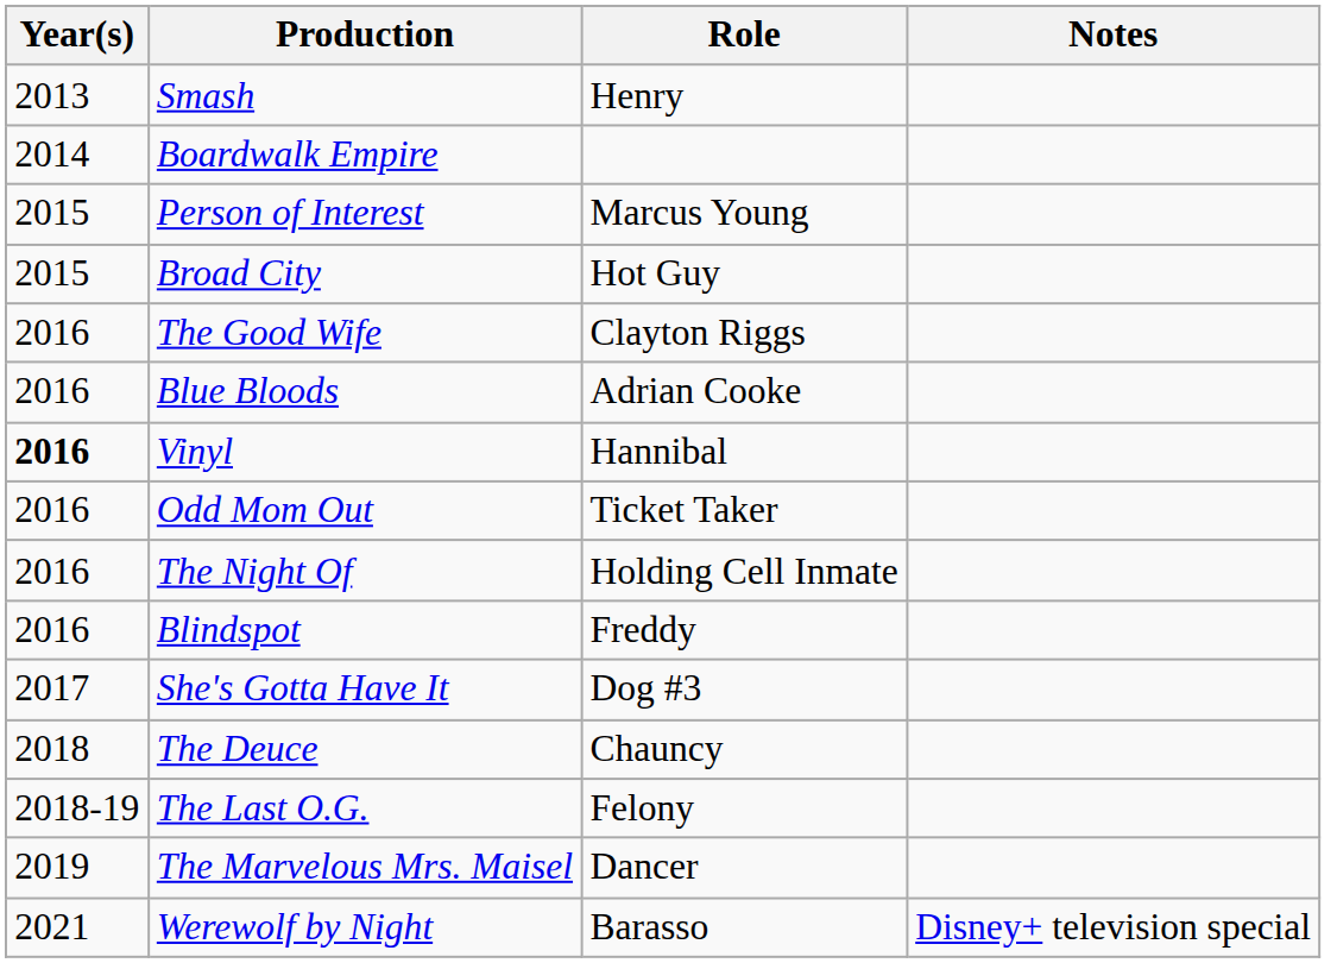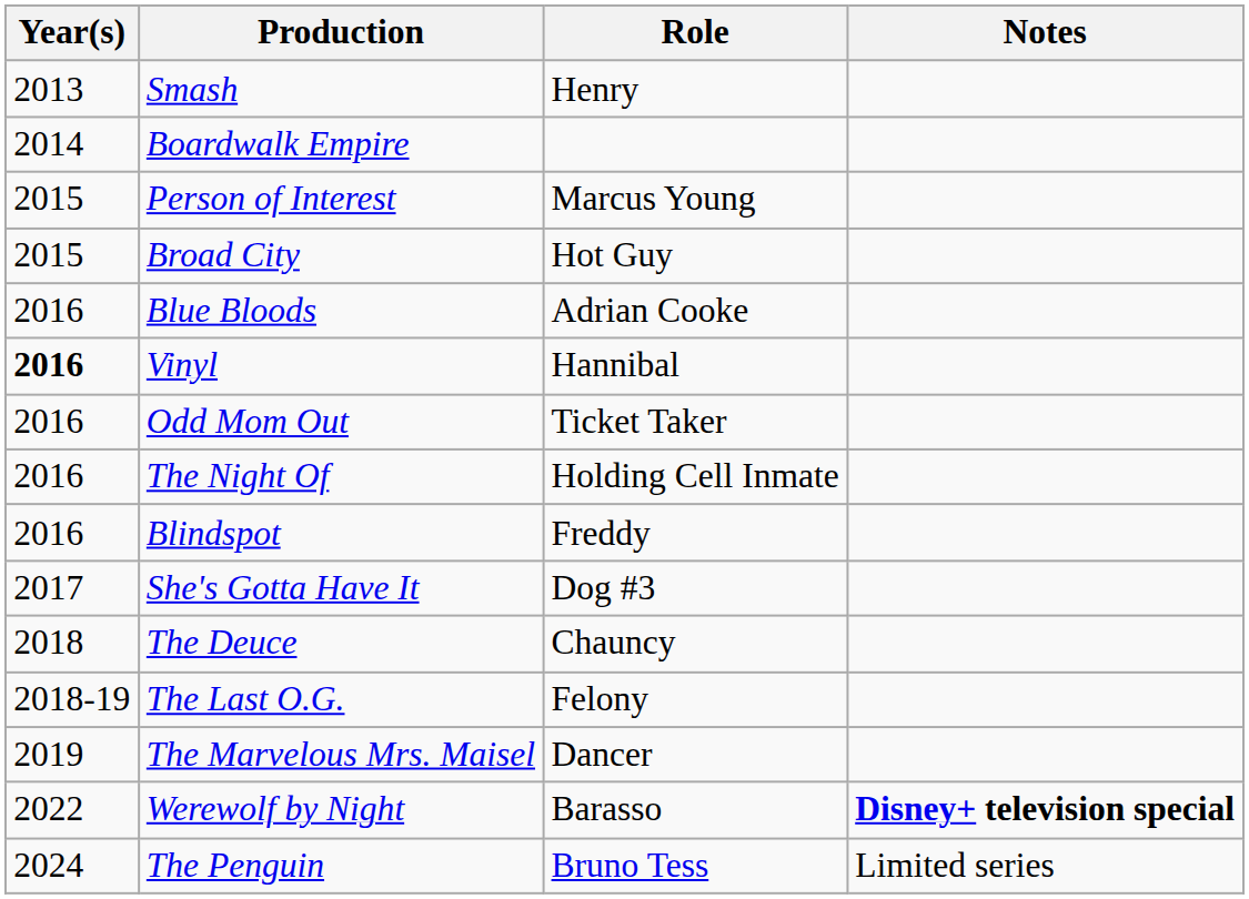 <table class="wikitable sortable">
 <tr>
 <th>Year(s)</th>
 <th>Production</th>
 <th>Role</th>
 <th class="unsortable">Notes</th>
 </tr>
 <tr>
 <td>2013</td>
 <td><em><a href='#'>Smash</a></em></td>
 <td>Henry</td>
 <td></td>
 </tr>
 <tr>
 <td>2014</td>
 <td><em><a href='#'>Boardwalk Empire</a></em></td>
 <td></td>
 <td></td>
 </tr>
 <tr>
 <td>2015</td>
 <td><em><a href='#'>Person of Interest</a></em></td>
 <td>Marcus Young</td>
 <td></td>
 </tr>
 <tr>
 <td>2015</td>
 <td><em><a href='#'>Broad City</a></em></td>
 <td>Hot Guy</td>
-<td></td>
-</tr>
-<tr>
-<td>2016</td>
-<td><em><a href='#'>The Good Wife</a></em></td>
-<td>Clayton Riggs</td>
 <td></td>
 </tr>
 <tr>
 <td>2016</td>
 <td><em><a href='#'>Blue Bloods</a></em></td>
 <td>Adrian Cooke</td>
 <td></td>
 </tr>
 <tr>
 <td><strong>2016</strong></td>
 <td><em><a href='#'>Vinyl</a></em></td>
 <td>Hannibal</td>
 <td></td>
 </tr>
 <tr>
 <td>2016</td>
 <td><em><a href='#'>Odd Mom Out</a></em></td>
 <td>Ticket Taker</td>
 <td></td>
 </tr>
 <tr>
 <td>2016</td>
 <td><em><a href='#'>The Night Of</a></em></td>
 <td>Holding Cell Inmate</td>
 <td></td>
 </tr>
 <tr>
 <td>2016</td>
 <td><em><a href='#'>Blindspot</a></em></td>
 <td>Freddy</td>
 <td></td>
 </tr>
 <tr>
 <td>2017</td>
 <td><em><a href='#'>She's Gotta Have It</a></em></td>
 <td>Dog #3</td>
 <td></td>
 </tr>
 <tr>
 <td>2018</td>
 <td><em><a href='#'>The Deuce</a></em></td>
 <td>Chauncy</td>
 <td></td>
 </tr>
 <tr>
 <td>2018-19</td>
 <td><em><a href='#'>The Last O.G.</a></em></td>
 <td>Felony</td>
 <td></td>
 </tr>
 <tr>
 <td>2019</td>
 <td><em><a href='#'>The Marvelous Mrs. Maisel</a></em></td>
 <td>Dancer</td>
 <td></td>
 </tr>
 <tr>
-<td>2021</td>
+<td>2022</td>
 <td><em><a href='#'>Werewolf by Night</a></em></td>
 <td>Barasso</td>
-<td><a href='#'>Disney+</a> television special</td>
+<td><strong><a href='#'>Disney+</a> television special</strong></td>
+</tr>
+<tr>
+<td>2024</td>
+<td><em><a href='#'>The Penguin</a></em></td>
+<td><a href='#'>Bruno Tess</a></td>
+<td>Limited series</td>
 </tr>
 </table>
